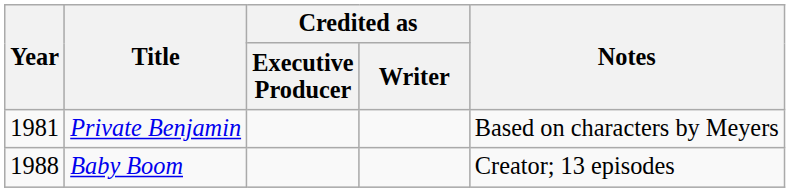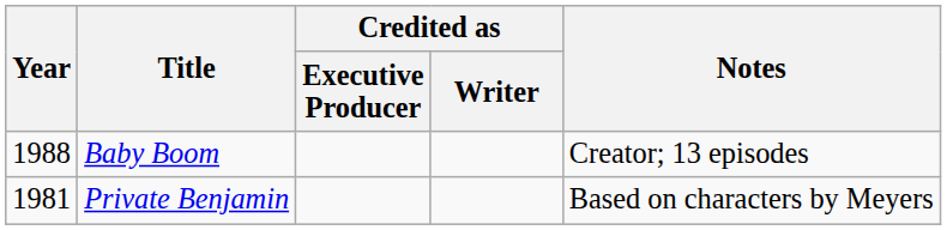 <table class="wikitable">
 <tr>
 <th rowspan="2">Year</th>
 <th rowspan="2">Title</th>
 <th colspan="2">Credited as</th>
 <th rowspan="2">Notes</th>
 </tr>
 <tr>
 <th width=65>Executive<br>Producer</th>
 <th width=65>Writer</th>
 </tr>
 <tr>
+<td>1988</td>
+<td><em><a href='#'>Baby Boom</a></em></td>
+<td></td>
+<td></td>
+<td>Creator; 13 episodes</td>
+</tr>
+<tr>
 <td>1981</td>
 <td><em><a href='#'>Private Benjamin</a></em></td>
 <td></td>
 <td></td>
 <td>Based on characters by Meyers</td>
 </tr>
-<tr>
-<td>1988</td>
-<td><em><a href='#'>Baby Boom</a></em></td>
-<td></td>
-<td></td>
-<td>Creator; 13 episodes</td>
-</tr>
 </table>
